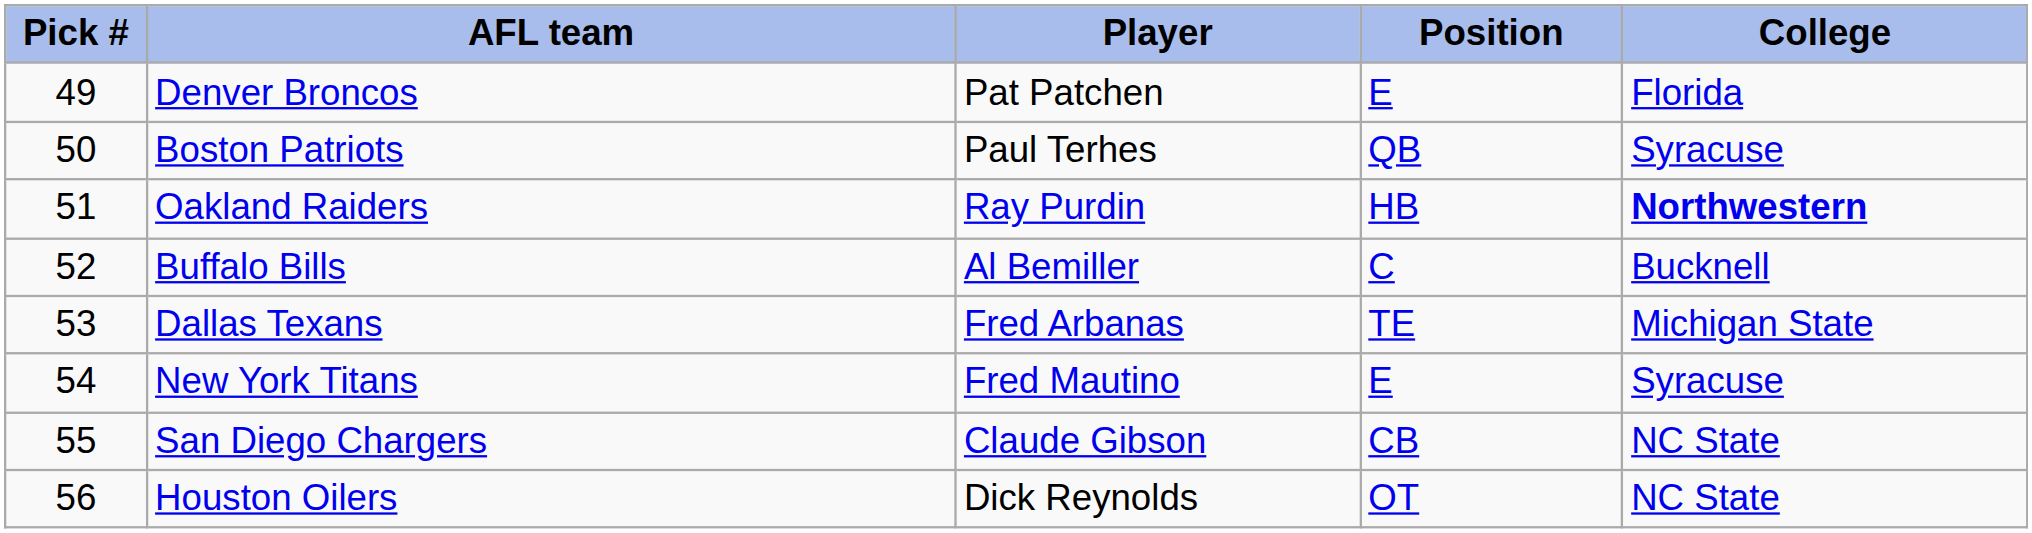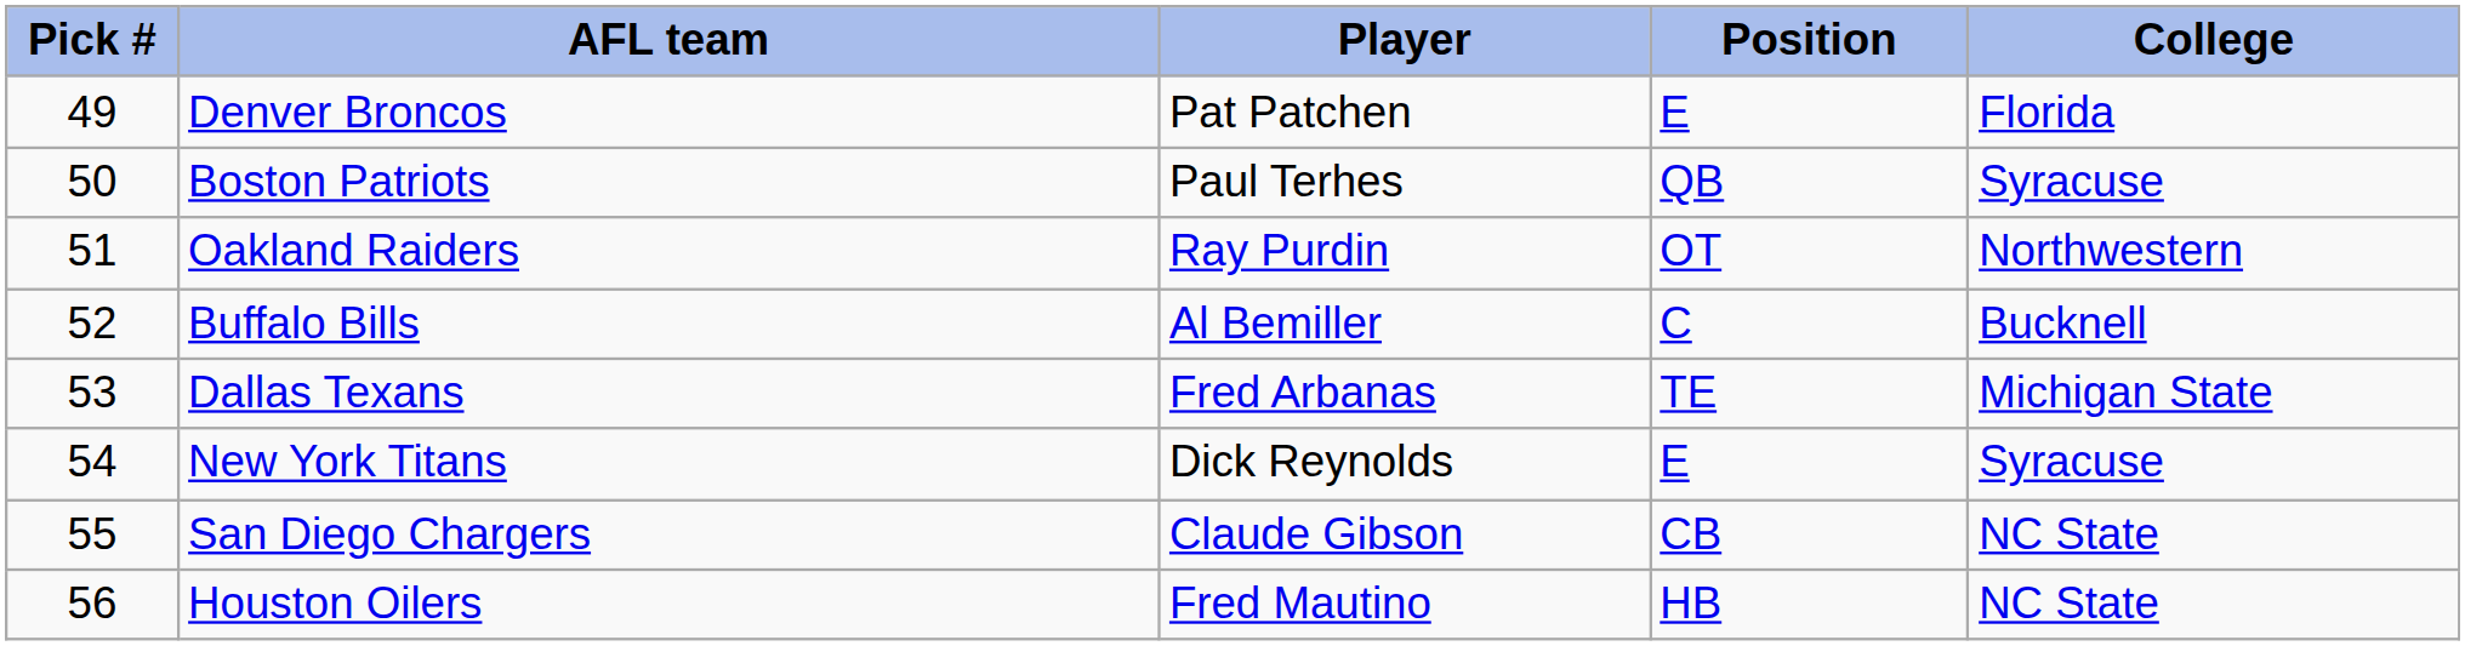 <table class="wikitable sortable sortable" style="width: 100%">
 <tr>
 <th style="background:#A8BDEC;" width=7%>Pick #</th>
 <th width=40% style="background:#A8BDEC;">AFL team</th>
 <th width=20% style="background:#A8BDEC;">Player</th>
 <th width=13% style="background:#A8BDEC;">Position</th>
 <th style="background:#A8BDEC;">College</th>
 </tr>
 <tr>
 <td align="center">49</td>
 <td><a href='#'>Denver Broncos</a></td>
 <td>Pat Patchen</td>
 <td><a href='#'>E</a></td>
 <td><a href='#'>Florida</a></td>
 </tr>
 <tr>
 <td align="center">50</td>
 <td><a href='#'>Boston Patriots</a></td>
 <td>Paul Terhes</td>
 <td><a href='#'>QB</a></td>
 <td><a href='#'>Syracuse</a></td>
 </tr>
 <tr>
 <td align="center">51</td>
 <td><a href='#'>Oakland Raiders</a></td>
 <td><a href='#'>Ray Purdin</a></td>
-<td><a href='#'>HB</a></td>
-<td><strong><a href='#'>Northwestern</a></strong></td>
+<td><a href='#'>OT</a></td>
+<td><a href='#'>Northwestern</a></td>
 </tr>
 <tr>
 <td align="center">52</td>
 <td><a href='#'>Buffalo Bills</a></td>
 <td><a href='#'>Al Bemiller</a></td>
 <td><a href='#'>C</a></td>
 <td><a href='#'>Bucknell</a></td>
 </tr>
 <tr>
 <td align="center">53</td>
 <td><a href='#'>Dallas Texans</a></td>
 <td><a href='#'>Fred Arbanas</a></td>
 <td><a href='#'>TE</a></td>
 <td><a href='#'>Michigan State</a></td>
 </tr>
 <tr>
 <td align="center">54</td>
 <td><a href='#'>New York Titans</a></td>
-<td><a href='#'>Fred Mautino</a></td>
+<td>Dick Reynolds</td>
 <td><a href='#'>E</a></td>
 <td><a href='#'>Syracuse</a></td>
 </tr>
 <tr>
 <td align="center">55</td>
 <td><a href='#'>San Diego Chargers</a></td>
 <td><a href='#'>Claude Gibson</a></td>
 <td><a href='#'>CB</a></td>
 <td><a href='#'>NC State</a></td>
 </tr>
 <tr>
 <td align="center">56</td>
 <td><a href='#'>Houston Oilers</a></td>
-<td>Dick Reynolds</td>
-<td><a href='#'>OT</a></td>
+<td><a href='#'>Fred Mautino</a></td>
+<td><a href='#'>HB</a></td>
 <td><a href='#'>NC State</a></td>
 </tr>
 </table>
